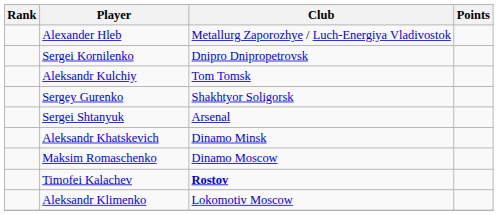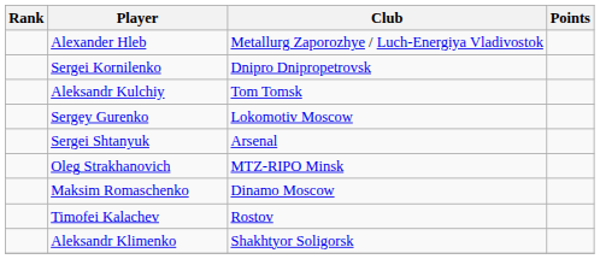 <table class="wikitable" style="font-size:95%;">
 <tr>
 <th>Rank</th>
 <th width="175pt">Player</th>
 <th>Club</th>
 <th>Points</th>
 </tr>
 <tr>
 <td></td>
 <td><a href='#'>Alexander Hleb</a></td>
 <td> <a href='#'>Metallurg Zaporozhye</a> /  <a href='#'>Luch-Energiya Vladivostok</a></td>
 <td></td>
 </tr>
 <tr>
 <td></td>
 <td><a href='#'>Sergei Kornilenko</a></td>
 <td> <a href='#'>Dnipro Dnipropetrovsk</a></td>
 <td></td>
 </tr>
 <tr>
 <td></td>
 <td><a href='#'>Aleksandr Kulchiy</a></td>
 <td> <a href='#'>Tom Tomsk</a></td>
 <td></td>
 </tr>
 <tr>
 <td></td>
 <td><a href='#'>Sergey Gurenko</a></td>
-<td> <a href='#'>Shakhtyor Soligorsk</a></td>
+<td> <a href='#'>Lokomotiv Moscow</a></td>
 <td></td>
 </tr>
 <tr>
 <td></td>
 <td><a href='#'>Sergei Shtanyuk</a></td>
 <td> <a href='#'>Arsenal</a></td>
 <td></td>
 </tr>
 <tr>
 <td></td>
-<td><a href='#'>Aleksandr Khatskevich</a></td>
-<td> <a href='#'>Dinamo Minsk</a></td>
+<td><a href='#'>Oleg Strakhanovich</a></td>
+<td> <a href='#'>MTZ-RIPO Minsk</a></td>
 <td></td>
 </tr>
 <tr>
 <td></td>
 <td><a href='#'>Maksim Romaschenko</a></td>
 <td> <a href='#'>Dinamo Moscow</a></td>
 <td></td>
 </tr>
 <tr>
 <td></td>
 <td><a href='#'>Timofei Kalachev</a></td>
-<td><strong> <a href='#'>Rostov</a></strong></td>
+<td> <a href='#'>Rostov</a></td>
 <td></td>
 </tr>
 <tr>
 <td></td>
 <td><a href='#'>Aleksandr Klimenko</a></td>
-<td> <a href='#'>Lokomotiv Moscow</a></td>
+<td> <a href='#'>Shakhtyor Soligorsk</a></td>
 <td></td>
 </tr>
 <tr>
 </tr>
 </table>
